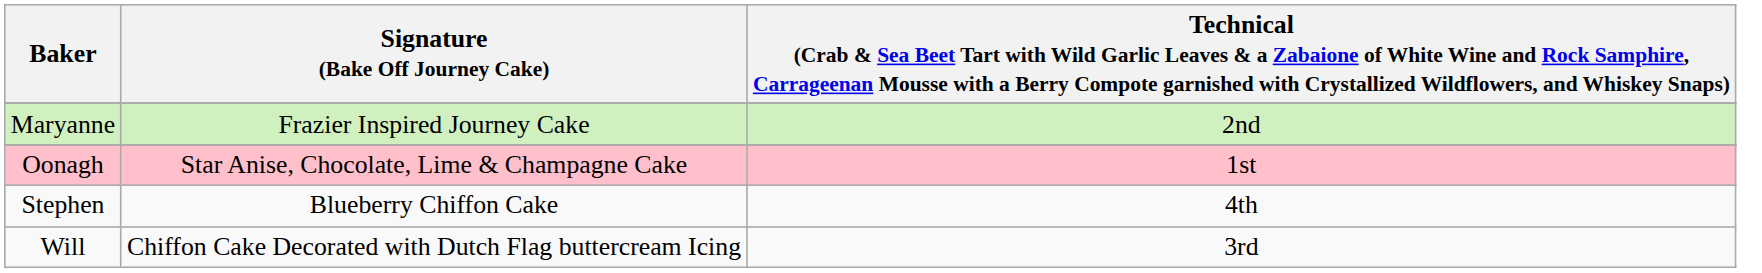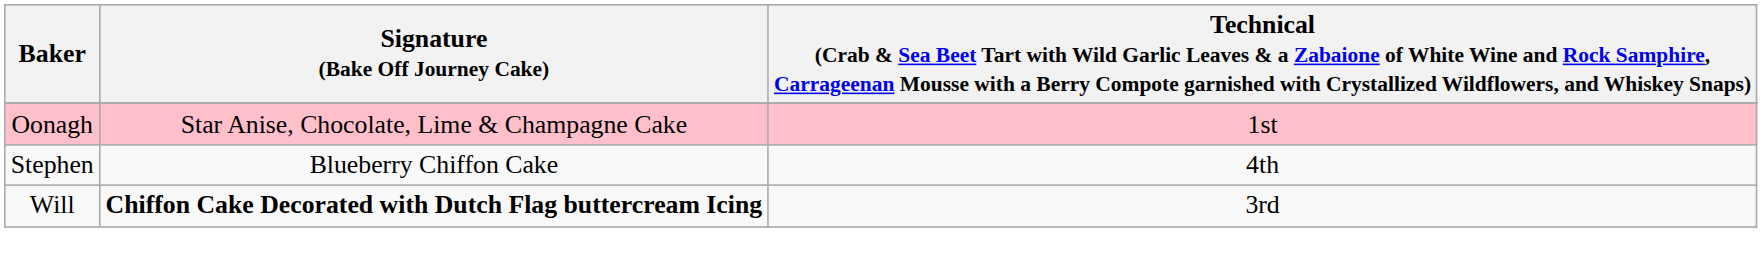 <table class="wikitable" style="text-align:center;">
 <tr>
 <th>Baker</th>
 <th>Signature<br><small>(Bake Off Journey Cake)</small></th>
 <th>Technical<br><small>(Crab & <a href='#'>Sea Beet</a> Tart with Wild Garlic Leaves & a <a href='#'>Zabaione</a> of White Wine and <a href='#'>Rock Samphire</a>,<br><a href='#'>Carrageenan</a> Mousse with a Berry Compote garnished with Crystallized Wildflowers, and Whiskey Snaps)</small></th>
 </tr>
 <tr>
-</tr>
-<tr style="background:#d0f0c0">
-<td>Maryanne</td>
-<td>Frazier Inspired Journey Cake</td>
-<td>2nd</td>
 </tr>
 <tr>
 </tr>
 <tr style="background:pink;">
 <td>Oonagh</td>
 <td>Star Anise, Chocolate, Lime & Champagne Cake</td>
 <td>1st</td>
 </tr>
 <tr>
 <td>Stephen</td>
 <td>Blueberry Chiffon Cake</td>
 <td>4th</td>
 </tr>
 <tr>
 <td>Will</td>
-<td>Chiffon Cake Decorated with Dutch Flag buttercream Icing</td>
+<td><strong>Chiffon Cake Decorated with Dutch Flag buttercream Icing</strong></td>
 <td>3rd</td>
 </tr>
 </table>
